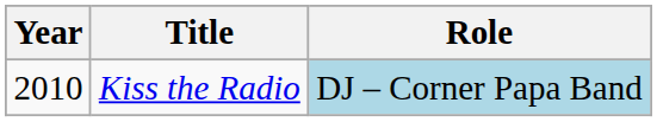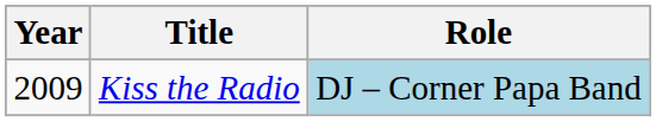 <table class="wikitable sortable">
 <tr>
 <th>Year</th>
 <th>Title</th>
 <th>Role</th>
 </tr>
 <tr>
-<td>2010</td>
+<td>2009</td>
 <td><em><a href='#'>Kiss the Radio</a></em></td>
 <td style="background: lightblue;">DJ – Corner Papa Band</td>
 </tr>
 </table>
